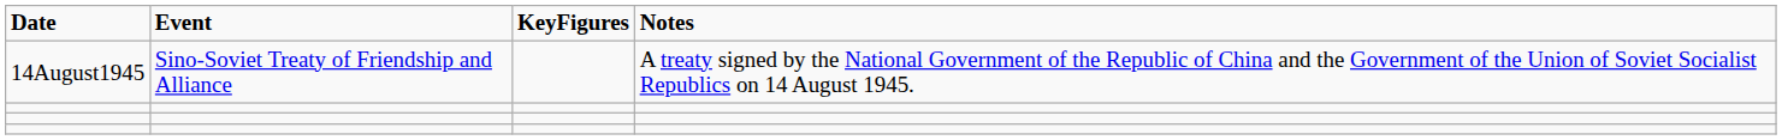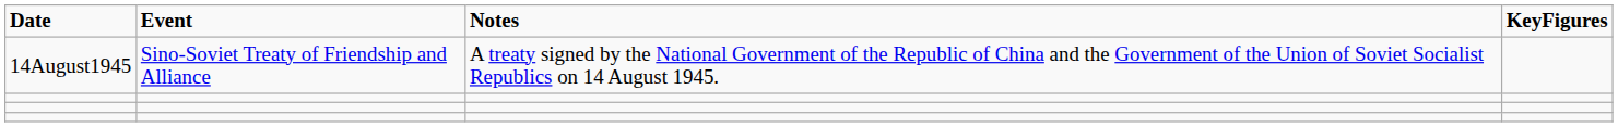 <table class="wikitable">
 <tr>
 <td><strong>Date</strong></td>
 <td><strong>Event</strong></td>
+<td><strong>Notes</strong></td>
 <td><strong>KeyFigures</strong></td>
-<td><strong>Notes</strong></td>
 </tr>
 <tr>
 <td>14August1945</td>
 <td><a href='#'>Sino-Soviet Treaty of Friendship and Alliance</a></td>
+<td>A <a href='#'>treaty</a> signed by the <a href='#'>National Government of the Republic of China</a> and the <a href='#'>Government of the Union of Soviet Socialist Republics</a> on 14 August 1945.</td>
 <td></td>
-<td>A <a href='#'>treaty</a> signed by the <a href='#'>National Government of the Republic of China</a> and the <a href='#'>Government of the Union of Soviet Socialist Republics</a> on 14 August 1945.</td>
 </tr>
 <tr>
 <td></td>
 <td></td>
 <td></td>
 <td></td>
 </tr>
 <tr>
 <td></td>
 <td></td>
 <td></td>
 <td></td>
 </tr>
 <tr>
 <td></td>
 <td></td>
 <td></td>
 <td></td>
 </tr>
 </table>
